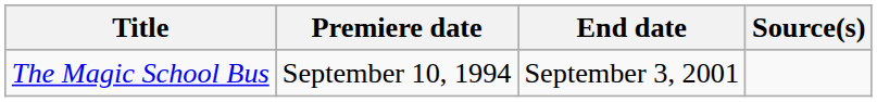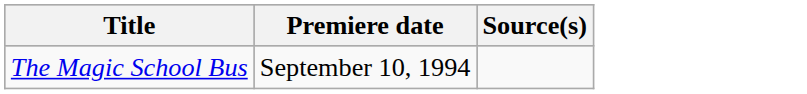 <table class="wikitable sortable">
 <tr>
 <th>Title</th>
 <th>Premiere date</th>
-<th>End date</th>
 <th>Source(s)</th>
 </tr>
 <tr>
 <td><em><a href='#'>The Magic School Bus</a></em></td>
 <td>September 10, 1994</td>
-<td>September 3, 2001</td>
 <td></td>
 </tr>
 </table>
